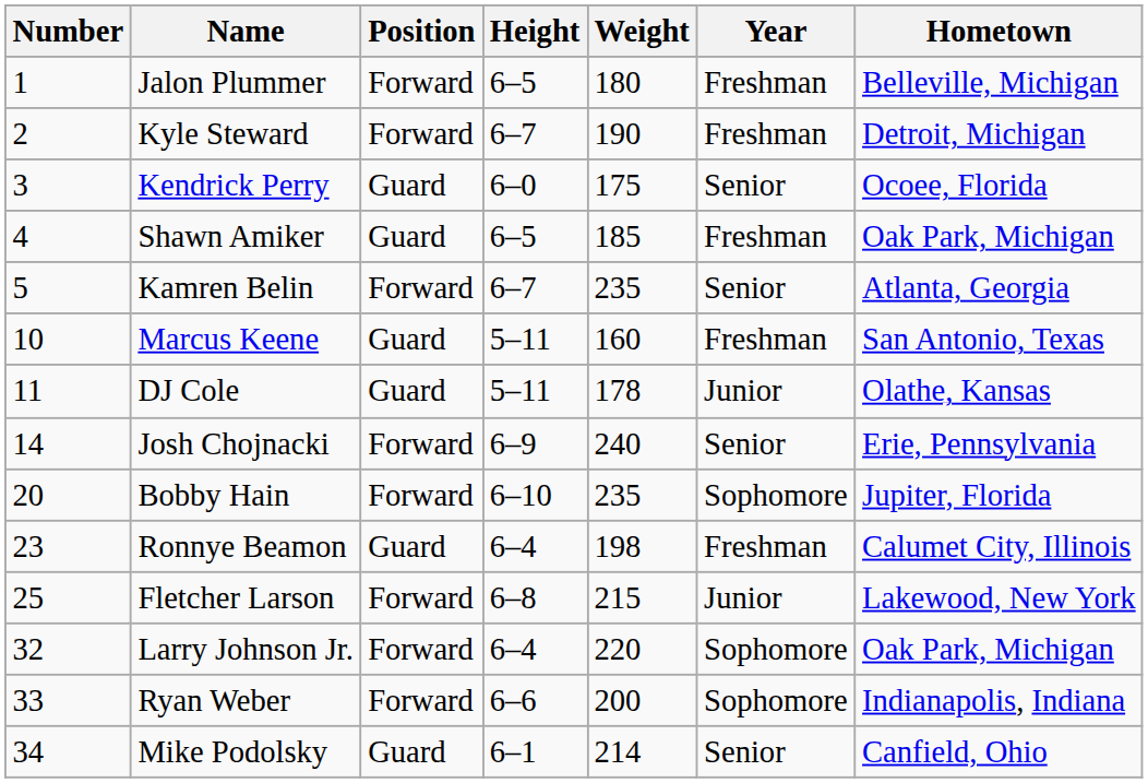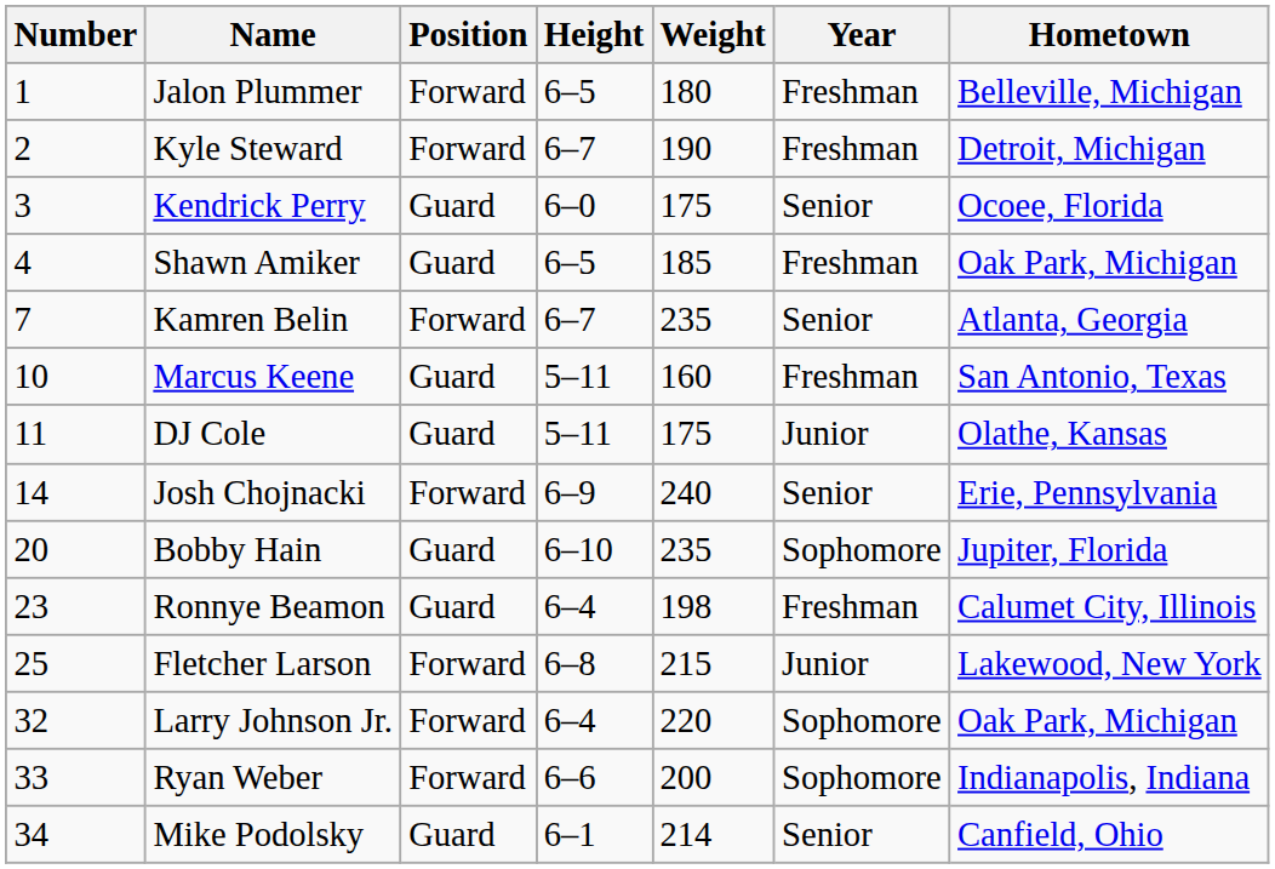 <table class="wikitable sortable" style="font-size: 95%;">
 <tr>
 <th>Number</th>
 <th>Name</th>
 <th>Position</th>
 <th>Height</th>
 <th>Weight</th>
 <th>Year</th>
 <th>Hometown</th>
 </tr>
 <tr>
 <td>1</td>
 <td>Jalon Plummer</td>
 <td>Forward</td>
 <td>6–5</td>
 <td>180</td>
 <td>Freshman</td>
 <td><a href='#'>Belleville, Michigan</a></td>
 </tr>
 <tr>
 <td>2</td>
 <td>Kyle Steward</td>
 <td>Forward</td>
 <td>6–7</td>
 <td>190</td>
 <td>Freshman</td>
 <td><a href='#'>Detroit, Michigan</a></td>
 </tr>
 <tr>
 <td>3</td>
 <td><a href='#'>Kendrick Perry</a></td>
 <td>Guard</td>
 <td>6–0</td>
 <td>175</td>
 <td>Senior</td>
 <td><a href='#'>Ocoee, Florida</a></td>
 </tr>
 <tr>
 <td>4</td>
 <td>Shawn Amiker</td>
 <td>Guard</td>
 <td>6–5</td>
 <td>185</td>
 <td>Freshman</td>
 <td><a href='#'>Oak Park, Michigan</a></td>
 </tr>
 <tr>
-<td>5</td>
+<td>7</td>
 <td>Kamren Belin</td>
 <td>Forward</td>
 <td>6–7</td>
 <td>235</td>
 <td>Senior</td>
 <td><a href='#'>Atlanta, Georgia</a></td>
 </tr>
 <tr>
 <td>10</td>
 <td><a href='#'>Marcus Keene</a></td>
 <td>Guard</td>
 <td>5–11</td>
 <td>160</td>
 <td>Freshman</td>
 <td><a href='#'>San Antonio, Texas</a></td>
 </tr>
 <tr>
 <td>11</td>
 <td>DJ Cole</td>
 <td>Guard</td>
 <td>5–11</td>
-<td>178</td>
+<td>175</td>
 <td>Junior</td>
 <td><a href='#'>Olathe, Kansas</a></td>
 </tr>
 <tr>
 <td>14</td>
 <td>Josh Chojnacki</td>
 <td>Forward</td>
 <td>6–9</td>
 <td>240</td>
 <td>Senior</td>
 <td><a href='#'>Erie, Pennsylvania</a></td>
 </tr>
 <tr>
 <td>20</td>
 <td>Bobby Hain</td>
-<td>Forward</td>
+<td>Guard</td>
 <td>6–10</td>
 <td>235</td>
 <td>Sophomore</td>
 <td><a href='#'>Jupiter, Florida</a></td>
 </tr>
 <tr>
 <td>23</td>
 <td>Ronnye Beamon</td>
 <td>Guard</td>
 <td>6–4</td>
 <td>198</td>
 <td>Freshman</td>
 <td><a href='#'>Calumet City, Illinois</a></td>
 </tr>
 <tr>
 <td>25</td>
 <td>Fletcher Larson</td>
 <td>Forward</td>
 <td>6–8</td>
 <td>215</td>
 <td>Junior</td>
 <td><a href='#'>Lakewood, New York</a></td>
 </tr>
 <tr>
 <td>32</td>
 <td>Larry Johnson Jr.</td>
 <td>Forward</td>
 <td>6–4</td>
 <td>220</td>
 <td>Sophomore</td>
 <td><a href='#'>Oak Park, Michigan</a></td>
 </tr>
 <tr>
 <td>33</td>
 <td>Ryan Weber</td>
 <td>Forward</td>
 <td>6–6</td>
 <td>200</td>
 <td>Sophomore</td>
 <td><a href='#'>Indianapolis</a>, <a href='#'>Indiana</a></td>
 </tr>
 <tr>
 <td>34</td>
 <td>Mike Podolsky</td>
 <td>Guard</td>
 <td>6–1</td>
 <td>214</td>
 <td>Senior</td>
 <td><a href='#'>Canfield, Ohio</a></td>
 </tr>
 </table>
